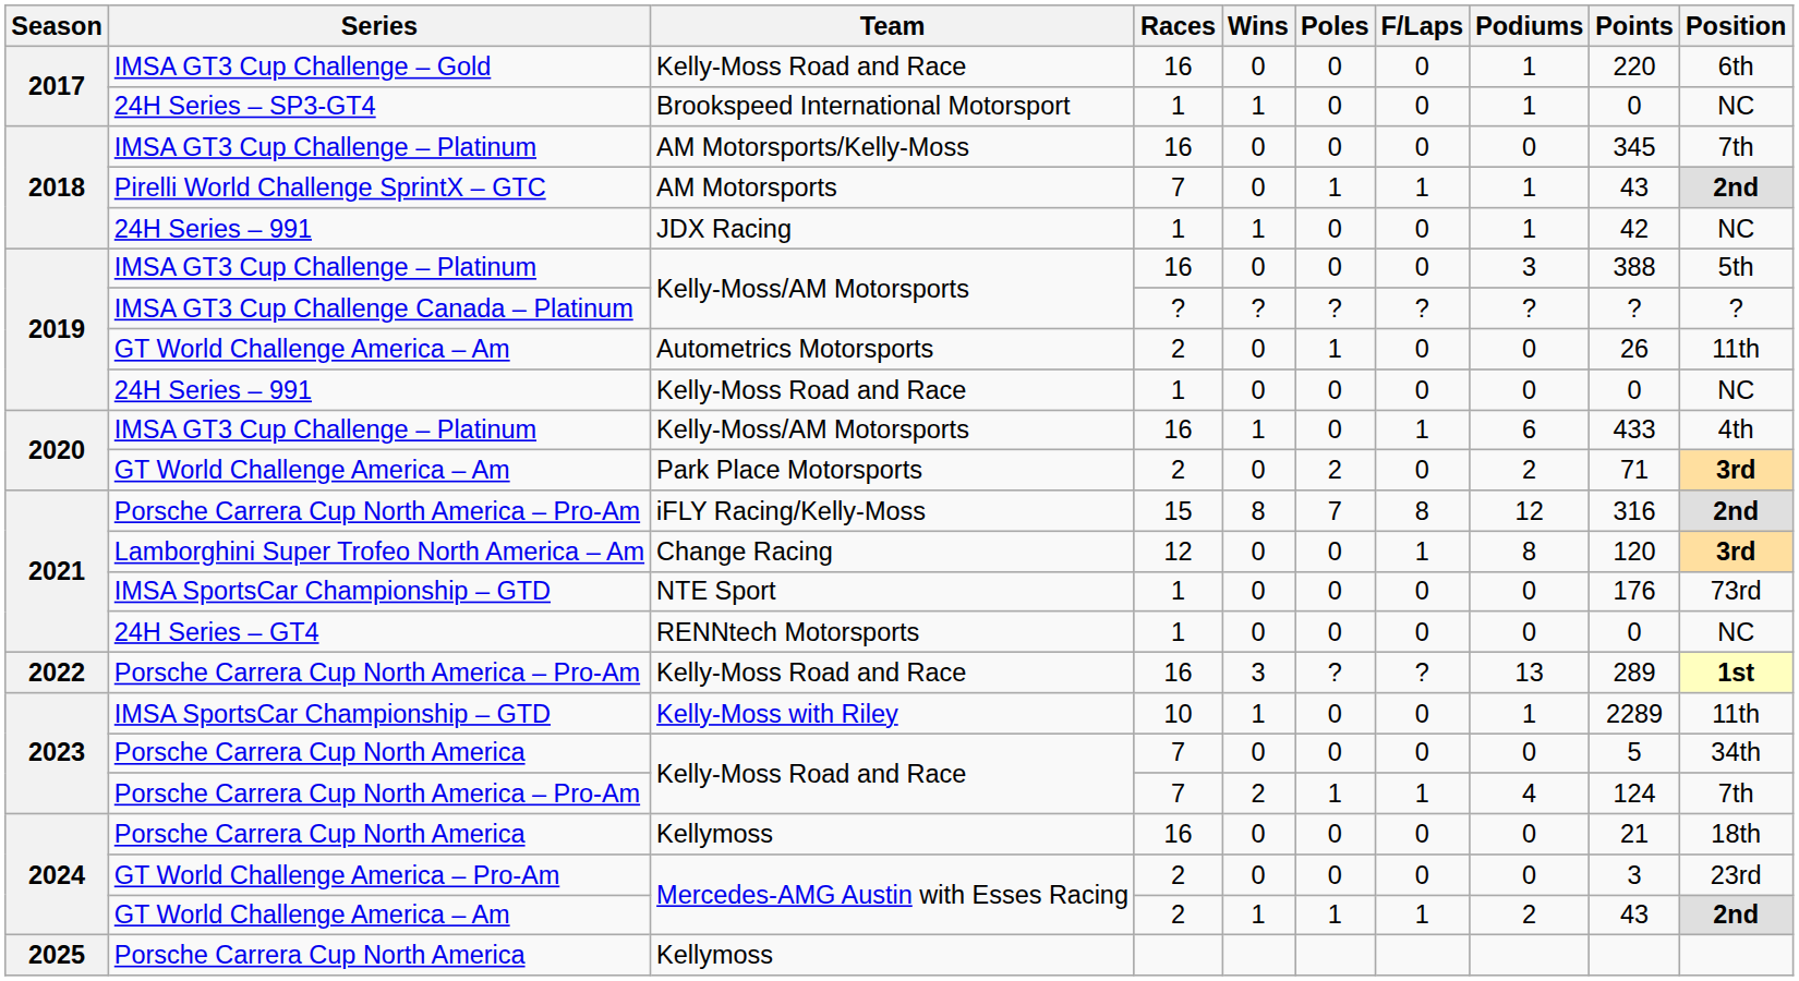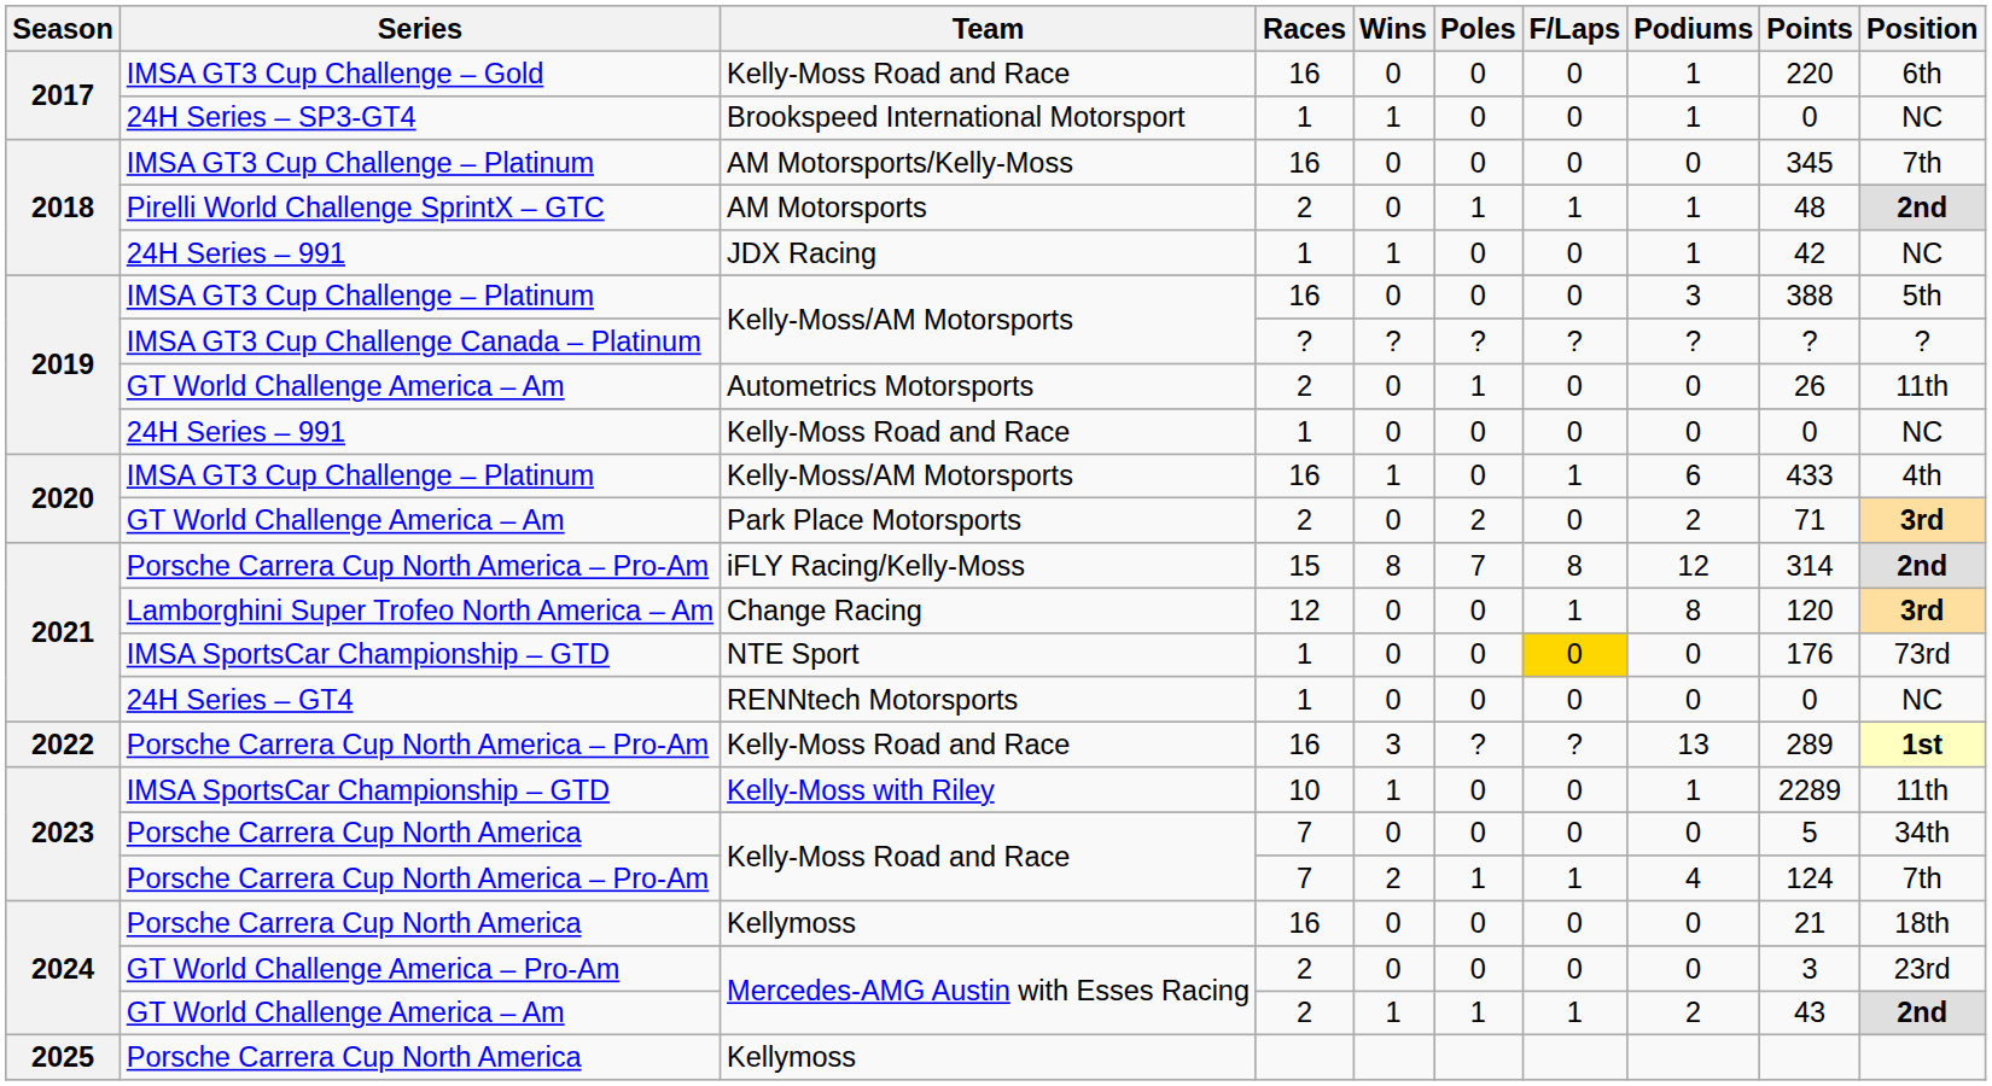 <table class="wikitable" style="font-size: 90%; text-align:center">
 <tr>
 <th>Season</th>
 <th>Series</th>
 <th>Team</th>
 <th>Races</th>
 <th>Wins</th>
 <th>Poles</th>
 <th>F/Laps</th>
 <th>Podiums</th>
 <th>Points</th>
 <th>Position</th>
 </tr>
 <tr>
 <th rowspan=2>2017</th>
 <td align=left><a href='#'>IMSA GT3 Cup Challenge – Gold</a></td>
 <td align=left>Kelly-Moss Road and Race</td>
 <td>16</td>
 <td>0</td>
 <td>0</td>
 <td>0</td>
 <td>1</td>
 <td>220</td>
 <td>6th</td>
 </tr>
 <tr>
 <td align=left><a href='#'>24H Series – SP3-GT4</a></td>
 <td align=left>Brookspeed International Motorsport</td>
 <td>1</td>
 <td>1</td>
 <td>0</td>
 <td>0</td>
 <td>1</td>
 <td>0</td>
 <td>NC</td>
 </tr>
 <tr>
 <th rowspan=3>2018</th>
 <td align=left><a href='#'>IMSA GT3 Cup Challenge – Platinum</a></td>
 <td align=left>AM Motorsports/Kelly-Moss</td>
 <td>16</td>
 <td>0</td>
 <td>0</td>
 <td>0</td>
 <td>0</td>
 <td>345</td>
 <td>7th</td>
 </tr>
 <tr>
 <td align=left><a href='#'>Pirelli World Challenge SprintX – GTC</a></td>
 <td align=left>AM Motorsports</td>
-<td>7</td>
+<td>2</td>
 <td>0</td>
 <td>1</td>
 <td>1</td>
 <td>1</td>
-<td>43</td>
+<td>48</td>
 <td style="background:#DFDFDF;"><strong>2nd</strong></td>
 </tr>
 <tr>
 <td align=left><a href='#'>24H Series – 991</a></td>
 <td align=left>JDX Racing</td>
 <td>1</td>
 <td>1</td>
 <td>0</td>
 <td>0</td>
 <td>1</td>
 <td>42</td>
 <td>NC</td>
 </tr>
 <tr>
 <th rowspan=4>2019</th>
 <td align=left><a href='#'>IMSA GT3 Cup Challenge – Platinum</a></td>
 <td rowspan=2 align=left>Kelly-Moss/AM Motorsports</td>
 <td>16</td>
 <td>0</td>
 <td>0</td>
 <td>0</td>
 <td>3</td>
 <td>388</td>
 <td>5th</td>
 </tr>
 <tr>
 <td align=left><a href='#'>IMSA GT3 Cup Challenge Canada – Platinum</a></td>
 <td>?</td>
 <td>?</td>
 <td>?</td>
 <td>?</td>
 <td>?</td>
 <td>?</td>
 <td>?</td>
 </tr>
 <tr>
 <td align=left><a href='#'>GT World Challenge America – Am</a></td>
 <td align=left>Autometrics Motorsports</td>
 <td>2</td>
 <td>0</td>
 <td>1</td>
 <td>0</td>
 <td>0</td>
 <td>26</td>
 <td>11th</td>
 </tr>
 <tr>
 <td align=left><a href='#'>24H Series – 991</a></td>
 <td align=left>Kelly-Moss Road and Race</td>
 <td>1</td>
 <td>0</td>
 <td>0</td>
 <td>0</td>
 <td>0</td>
 <td>0</td>
 <td>NC</td>
 </tr>
 <tr>
 <th rowspan=2>2020</th>
 <td align=left><a href='#'>IMSA GT3 Cup Challenge – Platinum</a></td>
 <td align=left>Kelly-Moss/AM Motorsports</td>
 <td>16</td>
 <td>1</td>
 <td>0</td>
 <td>1</td>
 <td>6</td>
 <td>433</td>
 <td>4th</td>
 </tr>
 <tr>
 <td align=left><a href='#'>GT World Challenge America – Am</a></td>
 <td align=left>Park Place Motorsports</td>
 <td>2</td>
 <td>0</td>
 <td>2</td>
 <td>0</td>
 <td>2</td>
 <td>71</td>
 <td style="background:#FFDF9F;"><strong>3rd</strong></td>
 </tr>
 <tr>
 <th rowspan=4>2021</th>
 <td align=left><a href='#'>Porsche Carrera Cup North America – Pro-Am</a></td>
 <td align=left>iFLY Racing/Kelly-Moss</td>
 <td>15</td>
 <td>8</td>
 <td>7</td>
 <td>8</td>
 <td>12</td>
-<td>316</td>
+<td>314</td>
 <td style="background:#DFDFDF;"><strong>2nd</strong></td>
 </tr>
 <tr>
 <td align=left><a href='#'>Lamborghini Super Trofeo North America – Am</a></td>
 <td align=left>Change Racing</td>
 <td>12</td>
 <td>0</td>
 <td>0</td>
 <td>1</td>
 <td>8</td>
 <td>120</td>
 <td style="background:#FFDF9F;"><strong>3rd</strong></td>
 </tr>
 <tr>
 <td align=left><a href='#'>IMSA SportsCar Championship – GTD</a></td>
 <td align=left>NTE Sport</td>
 <td>1</td>
 <td>0</td>
 <td>0</td>
-<td>0</td>
+<td style="background: gold;">0</td>
 <td>0</td>
 <td>176</td>
 <td>73rd</td>
 </tr>
 <tr>
 <td align=left><a href='#'>24H Series – GT4</a></td>
 <td align=left>RENNtech Motorsports</td>
 <td>1</td>
 <td>0</td>
 <td>0</td>
 <td>0</td>
 <td>0</td>
 <td>0</td>
 <td>NC</td>
 </tr>
 <tr>
 <th>2022</th>
 <td align=left><a href='#'>Porsche Carrera Cup North America – Pro-Am</a></td>
 <td align=left>Kelly-Moss Road and Race</td>
 <td>16</td>
 <td>3</td>
 <td>?</td>
 <td>?</td>
 <td>13</td>
 <td>289</td>
 <td style="background:#FFFFBF;"><strong>1st</strong></td>
 </tr>
 <tr>
 <th rowspan="3">2023</th>
 <td align=left><a href='#'>IMSA SportsCar Championship – GTD</a></td>
 <td align=left><a href='#'>Kelly-Moss with Riley</a></td>
 <td>10</td>
 <td>1</td>
 <td>0</td>
 <td>0</td>
 <td>1</td>
 <td>2289</td>
 <td>11th</td>
 </tr>
 <tr>
 <td align=left><a href='#'>Porsche Carrera Cup North America</a></td>
 <td rowspan="2" align=left>Kelly-Moss Road and Race</td>
 <td>7</td>
 <td>0</td>
 <td>0</td>
 <td>0</td>
 <td>0</td>
 <td>5</td>
 <td>34th</td>
 </tr>
 <tr>
 <td align="left"><a href='#'>Porsche Carrera Cup North America – Pro-Am</a></td>
 <td>7</td>
 <td>2</td>
 <td>1</td>
 <td>1</td>
 <td>4</td>
 <td>124</td>
 <td>7th</td>
 </tr>
 <tr>
 <th rowspan="3">2024</th>
 <td align=left><a href='#'>Porsche Carrera Cup North America</a></td>
 <td align=left>Kellymoss</td>
 <td>16</td>
 <td>0</td>
 <td>0</td>
 <td>0</td>
 <td>0</td>
 <td>21</td>
 <td>18th</td>
 </tr>
 <tr>
 <td align=left><a href='#'>GT World Challenge America – Pro-Am</a></td>
 <td rowspan="2" align="left"><a href='#'>Mercedes-AMG Austin</a> with Esses Racing</td>
 <td>2</td>
 <td>0</td>
 <td>0</td>
 <td>0</td>
 <td>0</td>
 <td>3</td>
 <td>23rd</td>
 </tr>
 <tr>
 <td align=left><a href='#'>GT World Challenge America – Am</a></td>
 <td>2</td>
 <td>1</td>
 <td>1</td>
 <td>1</td>
 <td>2</td>
 <td>43</td>
 <td style="background:#DFDFDF;"><strong>2nd</strong></td>
 </tr>
 <tr>
 <th>2025</th>
 <td align=left><a href='#'>Porsche Carrera Cup North America</a></td>
 <td align=left>Kellymoss</td>
 <td></td>
 <td></td>
 <td></td>
 <td></td>
 <td></td>
 <td></td>
 <td></td>
 </tr>
 </table>
